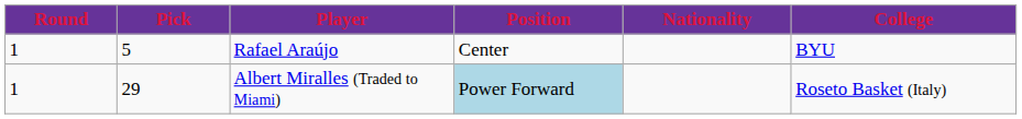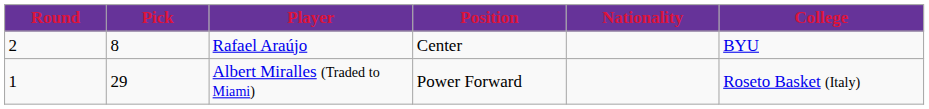 <table class="wikitable sortable sortable">
 <tr>
 <th style="background:#663399;color:#DC143C;" width="10%">Round</th>
 <th style="background:#663399;color:#DC143C;" width="10%">Pick</th>
 <th style="background:#663399;color:#DC143C;" width="20%">Player</th>
 <th style="background:#663399;color:#DC143C;" width="15%">Position</th>
 <th style="background:#663399;color:#DC143C;" width="15%">Nationality</th>
 <th style="background:#663399;color:#DC143C;" width="20%">College</th>
 </tr>
 <tr>
-<td>1</td>
-<td>5</td>
+<td>2</td>
+<td>8</td>
 <td><a href='#'>Rafael Araújo</a></td>
 <td>Center</td>
 <td></td>
 <td><a href='#'>BYU</a></td>
 </tr>
 <tr>
 <td>1</td>
 <td>29</td>
 <td><a href='#'>Albert Miralles</a> <small>(Traded to <a href='#'>Miami</a>)</small></td>
-<td style="background: lightblue;">Power Forward</td>
+<td>Power Forward</td>
 <td></td>
 <td><a href='#'>Roseto Basket</a> <small>(Italy)</small></td>
 </tr>
 </table>
